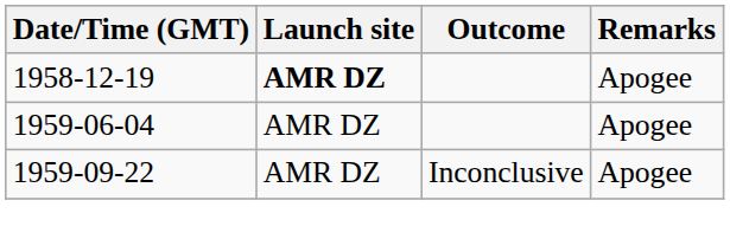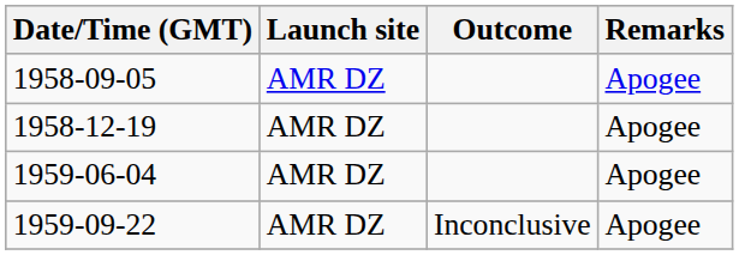 <table class="wikitable" border="1">
 <tr>
 <th>Date/Time (GMT)</th>
 <th>Launch site</th>
 <th>Outcome</th>
 <th>Remarks</th>
 </tr>
 <tr>
+<td>1958-09-05</td>
+<td><a href='#'>AMR DZ</a></td>
+<td></td>
+<td><a href='#'>Apogee</a> </td>
+</tr>
+<tr>
 <td>1958-12-19</td>
-<td><strong>AMR DZ</strong></td>
+<td>AMR DZ</td>
 <td></td>
 <td>Apogee </td>
 </tr>
 <tr>
 <td>1959-06-04</td>
 <td>AMR DZ</td>
 <td></td>
 <td>Apogee </td>
 </tr>
 <tr>
 <td>1959-09-22</td>
 <td>AMR DZ</td>
 <td>Inconclusive</td>
 <td>Apogee </td>
 </tr>
 </table>
